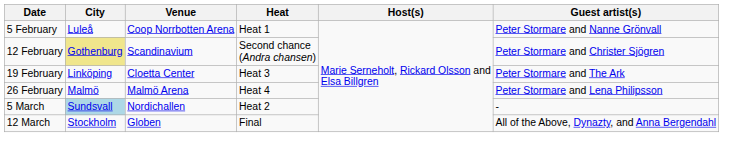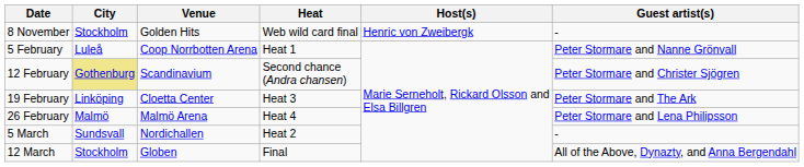 <table class="wikitable sortable">
 <tr>
 <th>Date</th>
 <th>City</th>
 <th>Venue</th>
 <th>Heat</th>
 <th>Host(s)</th>
 <th>Guest artist(s)</th>
+</tr>
+<tr>
+<td>8 November</td>
+<td><a href='#'>Stockholm</a></td>
+<td>Golden Hits</td>
+<td>Web wild card final</td>
+<td><a href='#'>Henric von Zweibergk</a></td>
+<td>-</td>
 </tr>
 <tr>
 <td>5 February</td>
 <td><a href='#'>Luleå</a></td>
 <td><a href='#'>Coop Norrbotten Arena</a></td>
 <td>Heat 1</td>
 <td rowspan="6"><a href='#'>Marie Serneholt</a>, <a href='#'>Rickard Olsson</a>  and <br> <a href='#'>Elsa Billgren</a></td>
 <td><a href='#'>Peter Stormare</a> and <a href='#'>Nanne Grönvall</a></td>
 </tr>
 <tr>
 <td>12 February</td>
 <td style="background: khaki;"><a href='#'>Gothenburg</a></td>
 <td><a href='#'>Scandinavium</a></td>
 <td>Second chance <br> (<em>Andra chansen</em>)</td>
 <td><a href='#'>Peter Stormare</a> and <a href='#'>Christer Sjögren</a></td>
 </tr>
 <tr>
 <td>19 February</td>
 <td><a href='#'>Linköping</a></td>
 <td><a href='#'>Cloetta Center</a></td>
 <td>Heat 3</td>
 <td><a href='#'>Peter Stormare</a> and <a href='#'>The Ark</a></td>
 </tr>
 <tr>
 <td>26 February</td>
 <td><a href='#'>Malmö</a></td>
 <td><a href='#'>Malmö Arena</a></td>
 <td>Heat 4</td>
 <td><a href='#'>Peter Stormare</a> and <a href='#'>Lena Philipsson</a></td>
 </tr>
 <tr>
 <td>5 March</td>
-<td style="background: lightblue;"><a href='#'>Sundsvall</a></td>
+<td><a href='#'>Sundsvall</a></td>
 <td><a href='#'>Nordichallen</a></td>
 <td>Heat 2</td>
 <td>-</td>
 </tr>
 <tr>
 <td>12 March</td>
 <td><a href='#'>Stockholm</a></td>
 <td><a href='#'>Globen</a></td>
 <td>Final</td>
 <td>All of the Above, <a href='#'>Dynazty</a>, and <a href='#'>Anna Bergendahl</a></td>
 </tr>
 </table>
